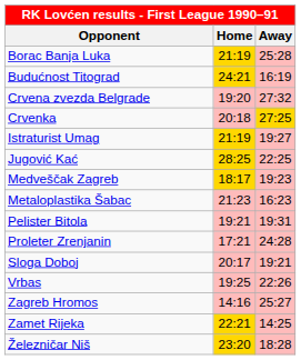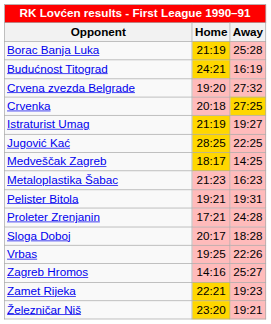 <table class="wikitable" style="text-align:center">
 <tr>
 <th colspan=10 style="background:red;color:white;">RK Lovćen results - First League 1990–91</th>
 </tr>
 <tr>
 <th width=250>Opponent</th>
 <th>Home</th>
 <th>Away</th>
 </tr>
 <tr>
 <td align=left><a href='#'>Borac Banja Luka</a></td>
 <td style="background:gold">21:19</td>
 <td style="background:#ffbbbb;">25:28</td>
 </tr>
 <tr>
 <td align=left><a href='#'>Budućnost Titograd</a></td>
 <td style="background:gold">24:21</td>
 <td style="background:#ffbbbb;">16:19</td>
 </tr>
 <tr>
 <td align=left><a href='#'>Crvena zvezda Belgrade</a></td>
 <td style="background:#ffbbbb;">19:20</td>
 <td style="background:#ffbbbb;">27:32</td>
 </tr>
 <tr>
 <td align=left><a href='#'>Crvenka</a></td>
 <td style="background:#ffbbbb;">20:18</td>
 <td style="background:gold">27:25</td>
 </tr>
 <tr>
 <td align=left><a href='#'>Istraturist Umag</a></td>
 <td style="background:gold">21:19</td>
 <td style="background:#ffbbbb;">19:27</td>
 </tr>
 <tr>
 <td align=left><a href='#'>Jugović Kać</a></td>
 <td style="background:gold">28:25</td>
 <td style="background:#ffbbbb;">22:25</td>
 </tr>
 <tr>
 <td align=left><a href='#'>Medveščak Zagreb</a></td>
 <td style="background:gold">18:17</td>
-<td style="background:#ffbbbb;">19:23</td>
+<td style="background:#ffbbbb;">14:25</td>
 </tr>
 <tr>
 <td align=left><a href='#'>Metaloplastika Šabac</a></td>
 <td style="background:#ffbbbb;">21:23</td>
 <td style="background:#ffbbbb;">16:23</td>
 </tr>
 <tr>
 <td align=left><a href='#'>Pelister Bitola</a></td>
 <td style="background:#ffbbbb;">19:21</td>
 <td style="background:#ffbbbb;">19:31</td>
 </tr>
 <tr>
 <td align=left><a href='#'>Proleter Zrenjanin</a></td>
 <td style="background:#ffbbbb;">17:21</td>
 <td style="background:#ffbbbb;">24:28</td>
 </tr>
 <tr>
 <td align=left><a href='#'>Sloga Doboj</a></td>
 <td style="background:#ffbbbb;">20:17</td>
-<td style="background:#ffbbbb;">19:21</td>
+<td style="background:#ffbbbb;">18:28</td>
 </tr>
 <tr>
 <td align=left><a href='#'>Vrbas</a></td>
 <td style="background:#ffbbbb;">19:25</td>
 <td style="background:#ffbbbb;">22:26</td>
 </tr>
 <tr>
 <td align=left><a href='#'>Zagreb Hromos</a></td>
 <td style="background:#ffbbbb;">14:16</td>
 <td style="background:#ffbbbb;">25:27</td>
 </tr>
 <tr>
 <td align=left><a href='#'>Zamet Rijeka</a></td>
 <td style="background:gold">22:21</td>
-<td style="background:#ffbbbb;">14:25</td>
+<td style="background:#ffbbbb;">19:23</td>
 </tr>
 <tr>
 <td align=left><a href='#'>Železničar Niš</a></td>
 <td style="background:gold">23:20</td>
-<td style="background:#ffbbbb;">18:28</td>
+<td style="background:#ffbbbb;">19:21</td>
 </tr>
 </table>
